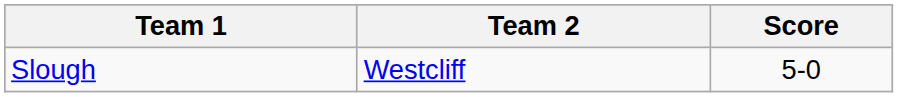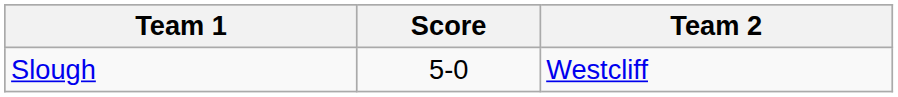 <table class="wikitable" style="font-size: 100%">
 <tr>
 <th width=200>Team 1</th>
+<th width=100>Score</th>
 <th width=200>Team 2</th>
-<th width=100>Score</th>
 </tr>
 <tr>
 <td><a href='#'>Slough</a></td>
+<td align=center>5-0</td>
 <td><a href='#'>Westcliff</a></td>
-<td align=center>5-0</td>
 </tr>
 </table>
